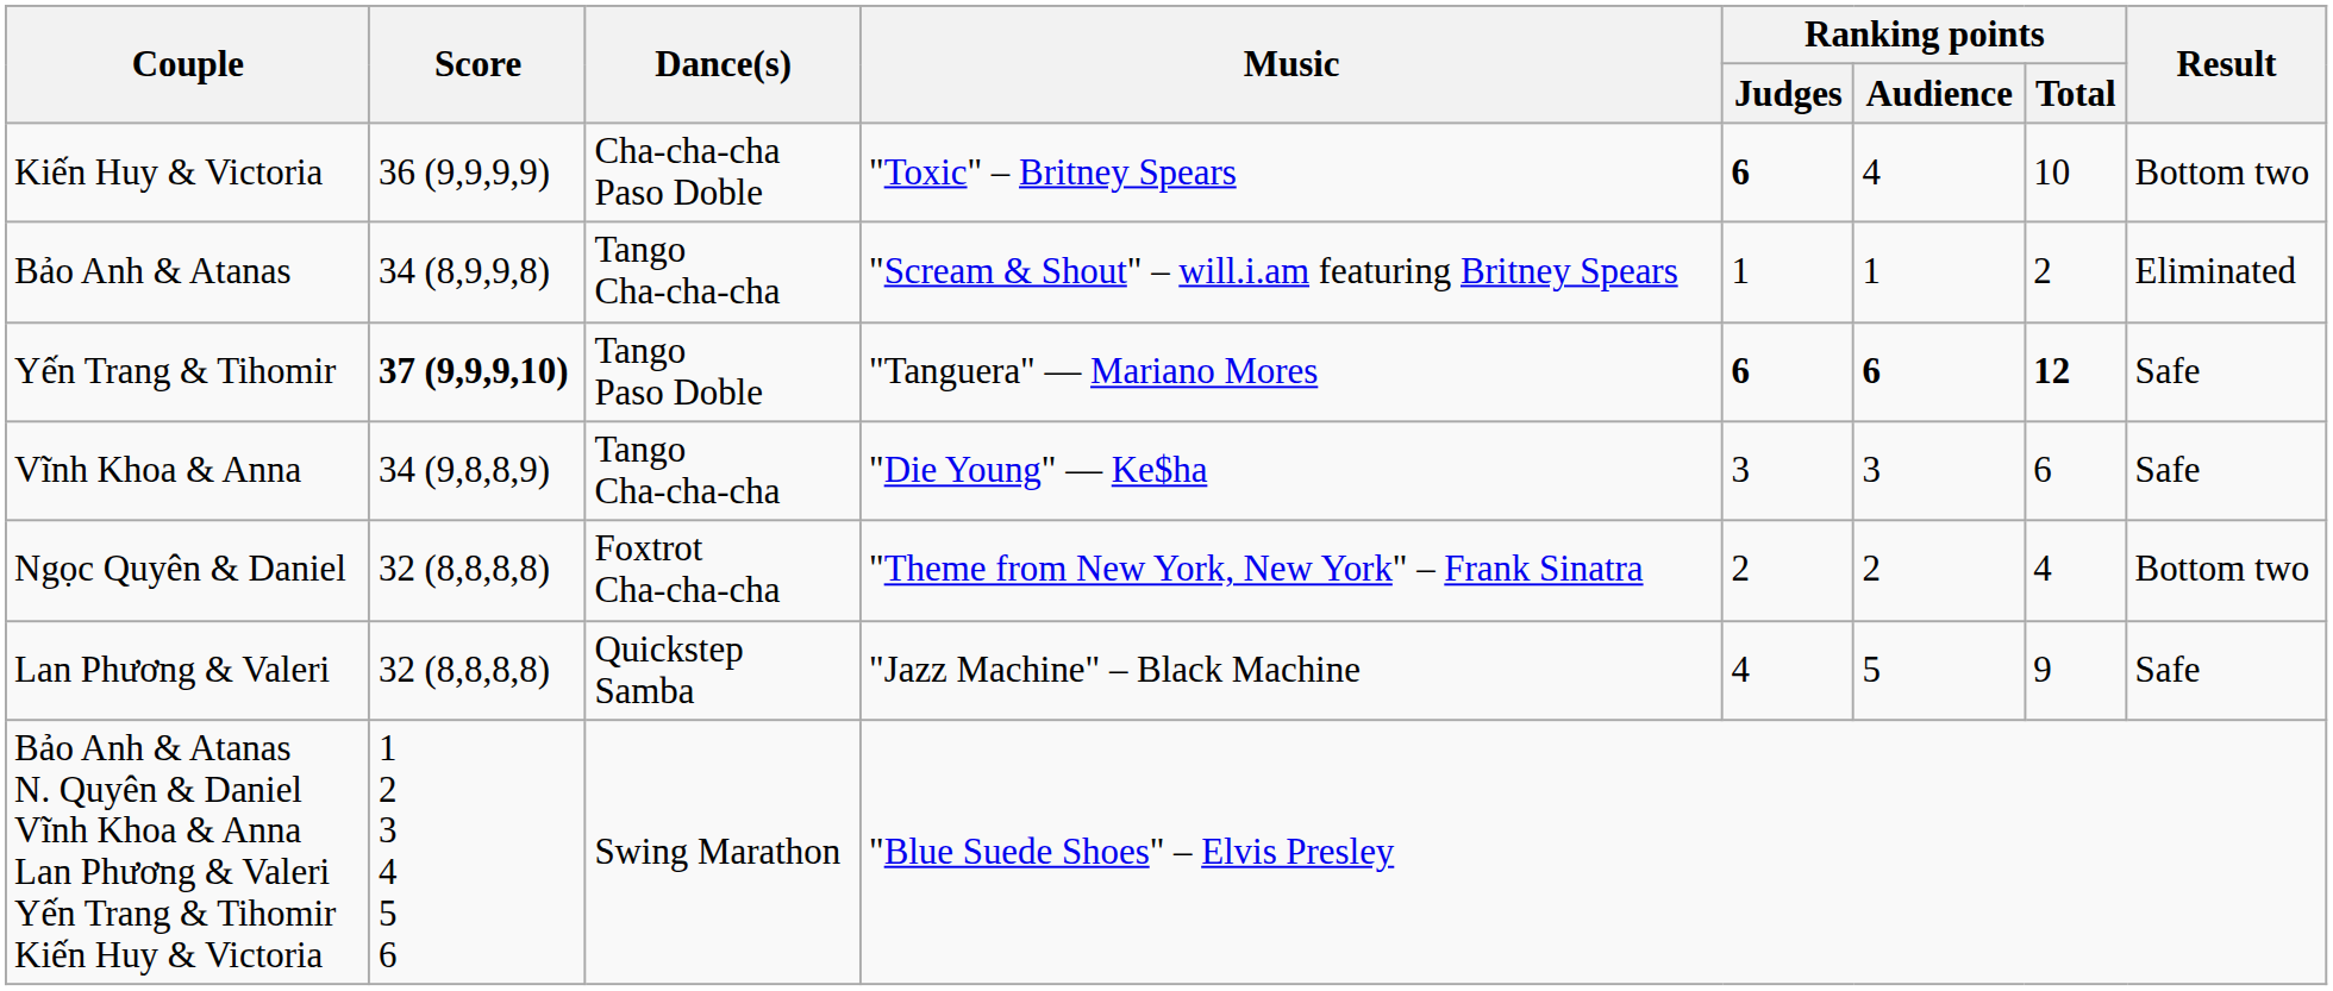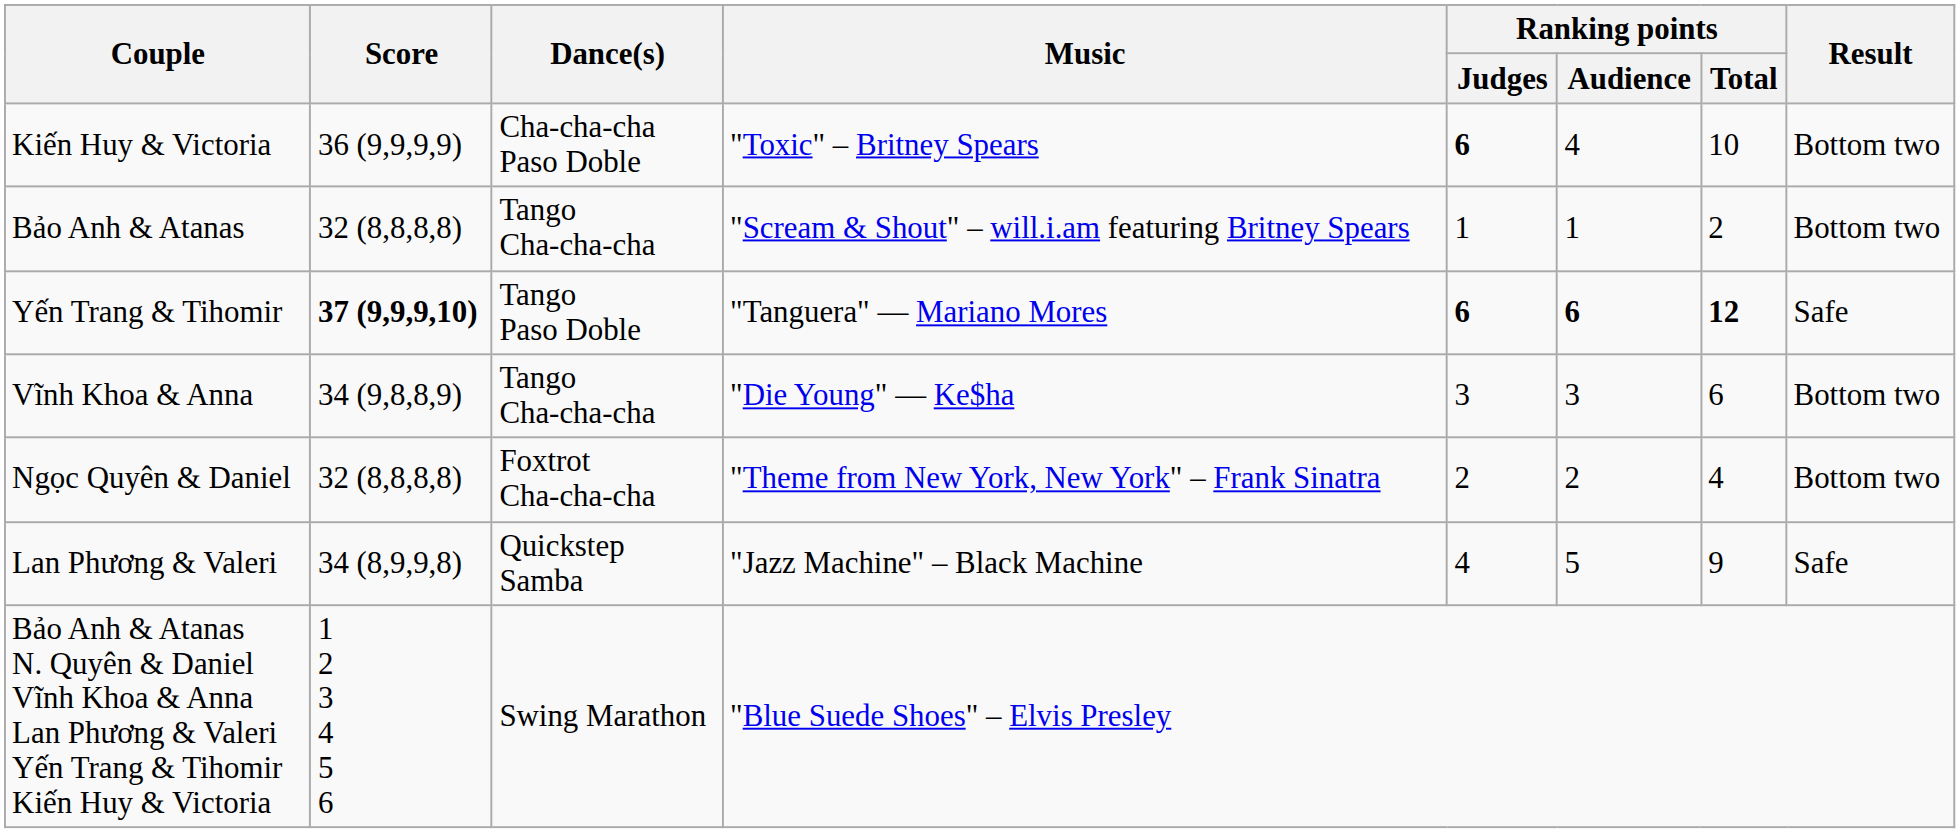 <table class="wikitable" style="width:80%;">
 <tr>
 <th rowspan=2>Couple</th>
 <th rowspan=2>Score</th>
 <th rowspan=2>Dance(s)</th>
 <th rowspan=2>Music</th>
 <th colspan=3>Ranking points</th>
 <th rowspan=2>Result</th>
 </tr>
 <tr>
 <th>Judges</th>
 <th>Audience</th>
 <th>Total</th>
 </tr>
 <tr>
 <td>Kiến Huy & Victoria</td>
 <td>36 (9,9,9,9)</td>
 <td>Cha-cha-cha<br>Paso Doble</td>
 <td>"<a href='#'>Toxic</a>" – <a href='#'>Britney Spears</a></td>
 <td><strong>6</strong></td>
 <td>4</td>
 <td>10</td>
 <td>Bottom two</td>
 </tr>
 <tr>
 <td>Bảo Anh & Atanas</td>
-<td>34 (8,9,9,8)</td>
+<td>32 (8,8,8,8)</td>
 <td>Tango<br>Cha-cha-cha</td>
 <td>"<a href='#'>Scream & Shout</a>" – <a href='#'>will.i.am</a> featuring <a href='#'>Britney Spears</a></td>
 <td>1</td>
 <td>1</td>
 <td>2</td>
-<td>Eliminated</td>
+<td>Bottom two</td>
 </tr>
 <tr>
 <td>Yến Trang & Tihomir</td>
 <td><strong>37 (9,9,9,10)</strong></td>
 <td>Tango<br>Paso Doble</td>
 <td>"Tanguera" — <a href='#'>Mariano Mores</a></td>
 <td><strong>6</strong></td>
 <td><strong>6</strong></td>
 <td><strong>12</strong></td>
 <td>Safe</td>
 </tr>
 <tr>
 <td>Vĩnh Khoa & Anna</td>
 <td>34 (9,8,8,9)</td>
 <td>Tango<br>Cha-cha-cha</td>
 <td>"<a href='#'>Die Young</a>" — <a href='#'>Ke$ha</a></td>
 <td>3</td>
 <td>3</td>
 <td>6</td>
-<td>Safe</td>
+<td>Bottom two</td>
 </tr>
 <tr>
 <td>Ngọc Quyên & Daniel</td>
 <td>32 (8,8,8,8)</td>
 <td>Foxtrot<br>Cha-cha-cha</td>
 <td>"<a href='#'>Theme from New York, New York</a>" – <a href='#'>Frank Sinatra</a></td>
 <td>2</td>
 <td>2</td>
 <td>4</td>
 <td>Bottom two</td>
 </tr>
 <tr>
 <td>Lan Phương & Valeri</td>
-<td>32 (8,8,8,8)</td>
+<td>34 (8,9,9,8)</td>
 <td>Quickstep<br>Samba</td>
 <td>"Jazz Machine" – Black Machine</td>
 <td>4</td>
 <td>5</td>
 <td>9</td>
 <td>Safe</td>
 </tr>
 <tr>
 <td>Bảo Anh & Atanas<br>N. Quyên & Daniel<br>Vĩnh Khoa & Anna<br>Lan Phương & Valeri<br>Yến Trang & Tihomir<br>Kiến Huy & Victoria</td>
 <td>1<br>2<br>3<br>4<br>5<br>6</td>
 <td>Swing Marathon</td>
 <td colspan=6>"<a href='#'>Blue Suede Shoes</a>" – <a href='#'>Elvis Presley</a></td>
 </tr>
 </table>
